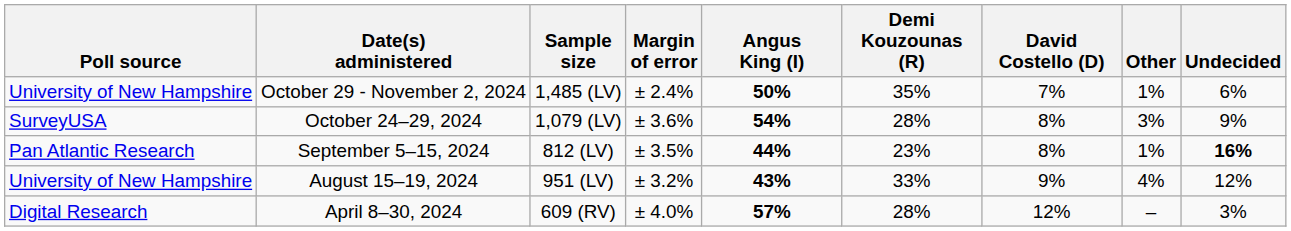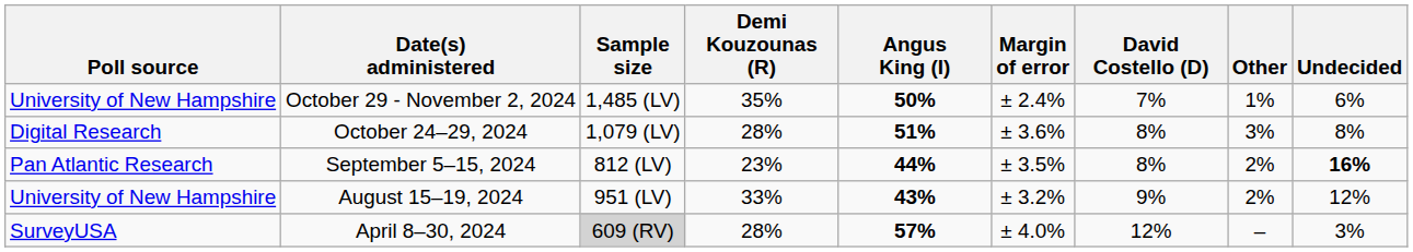 <table class="wikitable" style="font-size:90%;text-align:center;">
 <tr valign="bottom">
 <th>Poll source</th>
 <th>Date(s)<br>administered</th>
 <th>Sample<br>size</th>
+<th style="width:100px;">Demi<br>Kouzounas (R)</th>
+<th style="width:100px;">Angus<br>King (I)</th>
 <th>Margin<br>of error</th>
-<th style="width:100px;">Angus<br>King (I)</th>
-<th style="width:100px;">Demi<br>Kouzounas (R)</th>
 <th style="width:100px;">David<br>Costello (D)</th>
 <th>Other</th>
 <th>Undecided</th>
 </tr>
 <tr>
 <td style="text-align:left;"><a href='#'>University of New Hampshire</a></td>
 <td>October 29 - November 2, 2024</td>
 <td>1,485 (LV)</td>
+<td>35%</td>
+<td><strong>50%</strong></td>
 <td>± 2.4%</td>
-<td><strong>50%</strong></td>
-<td>35%</td>
 <td>7%</td>
 <td>1%</td>
 <td>6%</td>
 </tr>
 <tr>
-<td style="text-align:left;"><a href='#'>SurveyUSA</a></td>
+<td style="text-align:left;"><a href='#'>Digital Research</a></td>
 <td>October 24–29, 2024</td>
 <td>1,079 (LV)</td>
+<td>28%</td>
+<td><strong>51%</strong></td>
 <td>± 3.6%</td>
-<td><strong>54%</strong></td>
-<td>28%</td>
 <td>8%</td>
 <td>3%</td>
-<td>9%</td>
+<td>8%</td>
 </tr>
 <tr>
 <td style="text-align:left;"><a href='#'>Pan Atlantic Research</a></td>
 <td>September 5–15, 2024</td>
 <td>812 (LV)</td>
+<td>23%</td>
+<td><strong>44%</strong></td>
 <td>± 3.5%</td>
-<td><strong>44%</strong></td>
-<td>23%</td>
 <td>8%</td>
-<td>1%</td>
+<td>2%</td>
 <td><strong>16%</strong></td>
 </tr>
 <tr>
 <td style="text-align:left;"><a href='#'>University of New Hampshire</a></td>
 <td data-sort-value="2024-08-22">August 15–19, 2024</td>
 <td>951 (LV)</td>
+<td>33%</td>
+<td><strong>43%</strong></td>
 <td>± 3.2%</td>
-<td><strong>43%</strong></td>
-<td>33%</td>
 <td>9%</td>
-<td>4%</td>
+<td>2%</td>
 <td>12%</td>
 </tr>
 <tr>
-<td style="text-align:left;"><a href='#'>Digital Research</a></td>
+<td style="text-align:left;"><a href='#'>SurveyUSA</a></td>
 <td>April 8–30, 2024</td>
-<td>609 (RV)</td>
+<td style="background: lightgrey;">609 (RV)</td>
+<td>28%</td>
+<td><strong>57%</strong></td>
 <td>± 4.0%</td>
-<td><strong>57%</strong></td>
-<td>28%</td>
 <td>12%</td>
 <td>–</td>
 <td>3%</td>
 </tr>
 </table>
